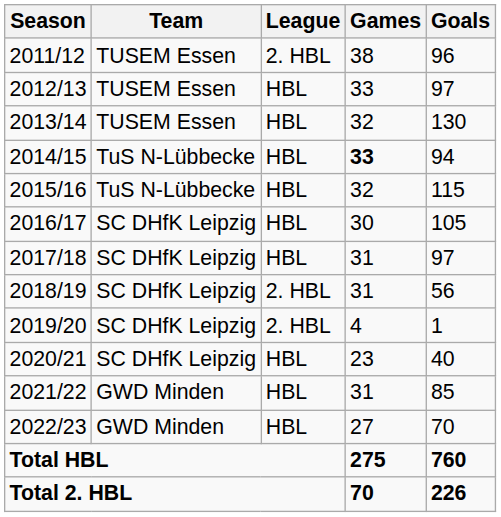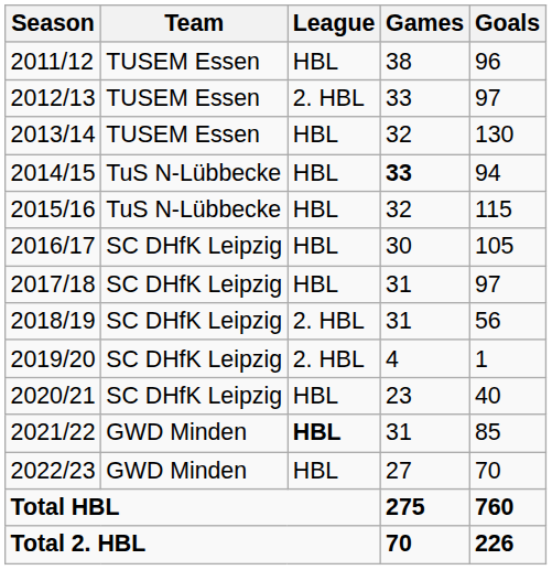 <table class="wikitable">
 <tr>
 <th>Season</th>
 <th>Team</th>
 <th>League</th>
 <th>Games</th>
 <th>Goals</th>
 </tr>
 <tr>
 <td>2011/12</td>
 <td>TUSEM Essen</td>
-<td>2. HBL</td>
+<td>HBL</td>
 <td>38</td>
 <td>96</td>
 </tr>
 <tr>
 <td>2012/13</td>
 <td>TUSEM Essen</td>
-<td>HBL</td>
+<td>2. HBL</td>
 <td>33</td>
 <td>97</td>
 </tr>
 <tr>
 <td>2013/14</td>
 <td>TUSEM Essen</td>
 <td>HBL</td>
 <td>32</td>
 <td>130</td>
 </tr>
 <tr>
 <td>2014/15</td>
 <td>TuS N-Lübbecke</td>
 <td>HBL</td>
 <td><strong>33</strong></td>
 <td>94</td>
 </tr>
 <tr>
 <td>2015/16</td>
 <td>TuS N-Lübbecke</td>
 <td>HBL</td>
 <td>32</td>
 <td>115</td>
 </tr>
 <tr>
 <td>2016/17</td>
 <td>SC DHfK Leipzig</td>
 <td>HBL</td>
 <td>30</td>
 <td>105</td>
 </tr>
 <tr>
 <td>2017/18</td>
 <td>SC DHfK Leipzig</td>
 <td>HBL</td>
 <td>31</td>
 <td>97</td>
 </tr>
 <tr>
 <td>2018/19</td>
 <td>SC DHfK Leipzig</td>
 <td>2. HBL</td>
 <td>31</td>
 <td>56</td>
 </tr>
 <tr>
 <td>2019/20</td>
 <td>SC DHfK Leipzig</td>
 <td>2. HBL</td>
 <td>4</td>
 <td>1</td>
 </tr>
 <tr>
 <td>2020/21</td>
 <td>SC DHfK Leipzig</td>
 <td>HBL</td>
 <td>23</td>
 <td>40</td>
 </tr>
 <tr>
 <td>2021/22</td>
 <td>GWD Minden</td>
-<td>HBL</td>
+<td><strong>HBL</strong></td>
 <td>31</td>
 <td>85</td>
 </tr>
 <tr>
 <td>2022/23</td>
 <td>GWD Minden</td>
 <td>HBL</td>
 <td>27</td>
 <td>70</td>
 </tr>
 <tr>
 <td colspan="3"><strong>Total HBL</strong></td>
 <td><strong>275</strong></td>
 <td><strong>760</strong></td>
 </tr>
 <tr>
 <td colspan="3"><strong>Total 2. HBL</strong></td>
 <td><strong>70</strong></td>
 <td><strong>226</strong></td>
 </tr>
 </table>
